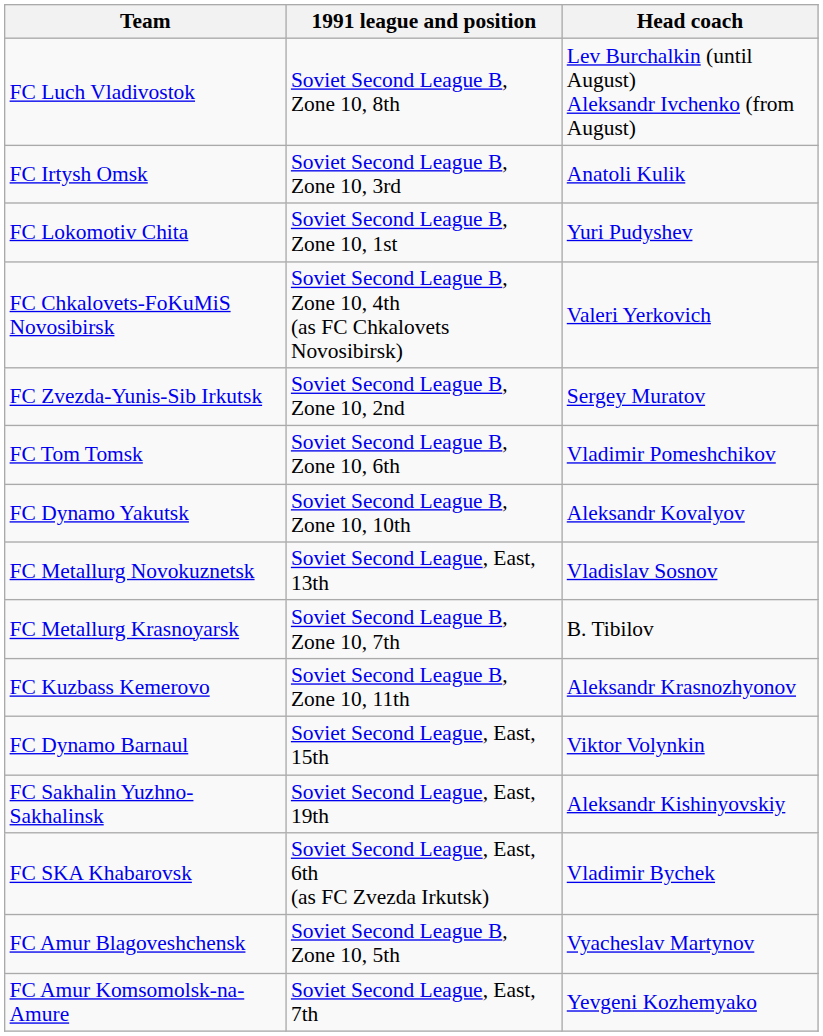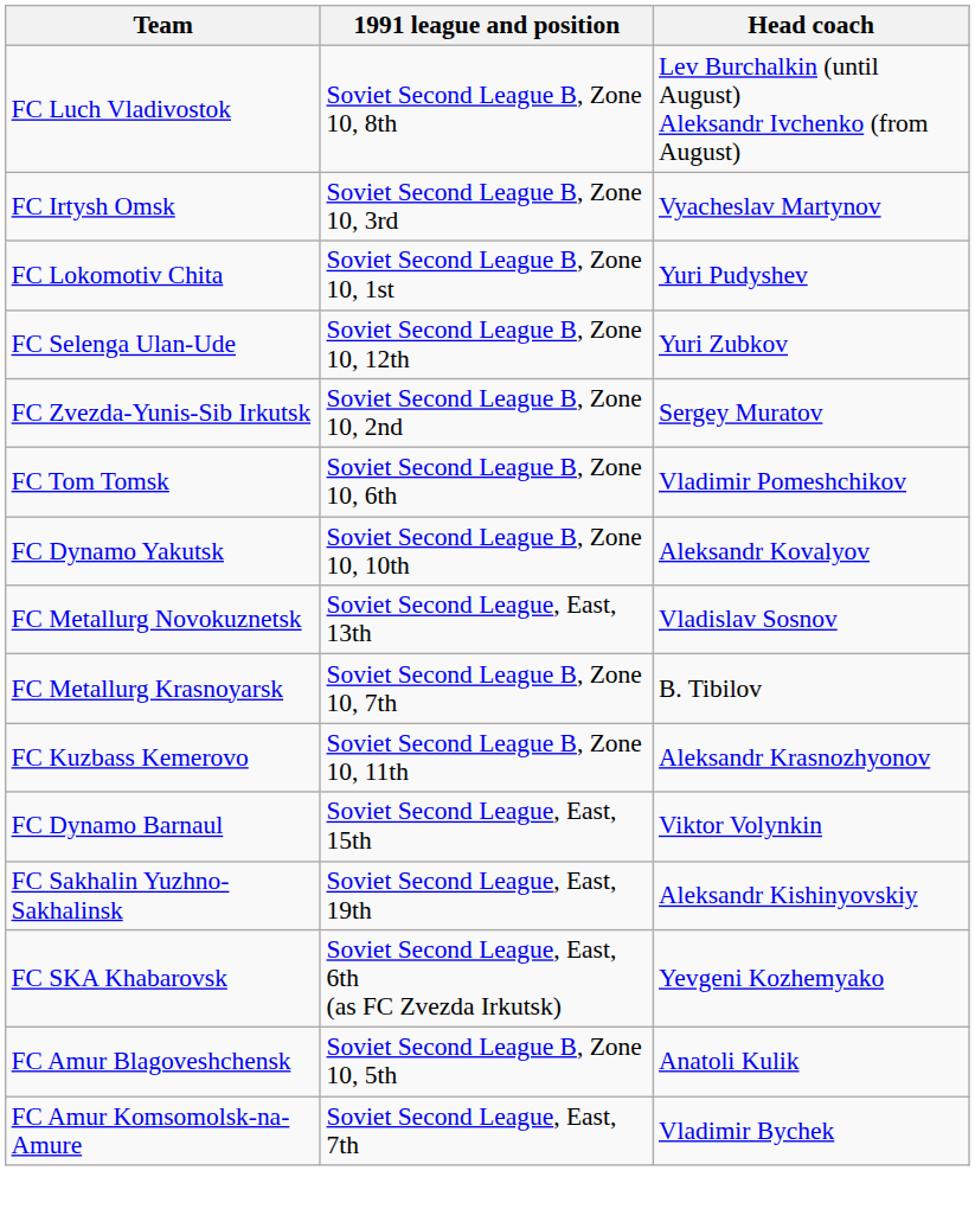 <table class="wikitable">
 <tr>
 <th>Team</th>
 <th>1991 league and position</th>
 <th>Head coach</th>
 </tr>
 <tr>
 <td><a href='#'>FC Luch Vladivostok</a></td>
 <td><a href='#'>Soviet Second League B</a>, Zone 10, 8th</td>
 <td><a href='#'>Lev Burchalkin</a> (until August)<br><a href='#'>Aleksandr Ivchenko</a> (from August)</td>
 </tr>
 <tr>
 <td><a href='#'>FC Irtysh Omsk</a></td>
 <td><a href='#'>Soviet Second League B</a>, Zone 10, 3rd</td>
-<td><a href='#'>Anatoli Kulik</a></td>
+<td><a href='#'>Vyacheslav Martynov</a></td>
 </tr>
 <tr>
 <td><a href='#'>FC Lokomotiv Chita</a></td>
 <td><a href='#'>Soviet Second League B</a>, Zone 10, 1st</td>
 <td><a href='#'>Yuri Pudyshev</a></td>
 </tr>
 <tr>
-<td><a href='#'>FC Chkalovets-FoKuMiS Novosibirsk</a></td>
-<td><a href='#'>Soviet Second League B</a>, Zone 10, 4th<br>(as FC Chkalovets Novosibirsk)</td>
-<td><a href='#'>Valeri Yerkovich</a></td>
+<td><a href='#'>FC Selenga Ulan-Ude</a></td>
+<td><a href='#'>Soviet Second League B</a>, Zone 10, 12th</td>
+<td><a href='#'>Yuri Zubkov</a></td>
 </tr>
 <tr>
 <td><a href='#'>FC Zvezda-Yunis-Sib Irkutsk</a></td>
 <td><a href='#'>Soviet Second League B</a>, Zone 10, 2nd</td>
 <td><a href='#'>Sergey Muratov</a></td>
 </tr>
 <tr>
 <td><a href='#'>FC Tom Tomsk</a></td>
 <td><a href='#'>Soviet Second League B</a>, Zone 10, 6th</td>
 <td><a href='#'>Vladimir Pomeshchikov</a></td>
 </tr>
 <tr>
 <td><a href='#'>FC Dynamo Yakutsk</a></td>
 <td><a href='#'>Soviet Second League B</a>, Zone 10, 10th</td>
 <td><a href='#'>Aleksandr Kovalyov</a></td>
 </tr>
 <tr>
 <td><a href='#'>FC Metallurg Novokuznetsk</a></td>
 <td><a href='#'>Soviet Second League</a>, East, 13th</td>
 <td><a href='#'>Vladislav Sosnov</a></td>
 </tr>
 <tr>
 <td><a href='#'>FC Metallurg Krasnoyarsk</a></td>
 <td><a href='#'>Soviet Second League B</a>, Zone 10, 7th</td>
 <td>B. Tibilov</td>
 </tr>
 <tr>
 <td><a href='#'>FC Kuzbass Kemerovo</a></td>
 <td><a href='#'>Soviet Second League B</a>, Zone 10, 11th</td>
 <td><a href='#'>Aleksandr Krasnozhyonov</a></td>
 </tr>
 <tr>
 <td><a href='#'>FC Dynamo Barnaul</a></td>
 <td><a href='#'>Soviet Second League</a>, East, 15th</td>
 <td><a href='#'>Viktor Volynkin</a></td>
 </tr>
 <tr>
 <td><a href='#'>FC Sakhalin Yuzhno-Sakhalinsk</a></td>
 <td><a href='#'>Soviet Second League</a>, East, 19th</td>
 <td><a href='#'>Aleksandr Kishinyovskiy</a></td>
 </tr>
 <tr>
 <td><a href='#'>FC SKA Khabarovsk</a></td>
 <td><a href='#'>Soviet Second League</a>, East, 6th<br>(as FC Zvezda Irkutsk)</td>
-<td><a href='#'>Vladimir Bychek</a></td>
+<td><a href='#'>Yevgeni Kozhemyako</a></td>
 </tr>
 <tr>
 <td><a href='#'>FC Amur Blagoveshchensk</a></td>
 <td><a href='#'>Soviet Second League B</a>, Zone 10, 5th</td>
-<td><a href='#'>Vyacheslav Martynov</a></td>
+<td><a href='#'>Anatoli Kulik</a></td>
 </tr>
 <tr>
 <td><a href='#'>FC Amur Komsomolsk-na-Amure</a></td>
 <td><a href='#'>Soviet Second League</a>, East, 7th</td>
-<td><a href='#'>Yevgeni Kozhemyako</a></td>
+<td><a href='#'>Vladimir Bychek</a></td>
 </tr>
 </table>
